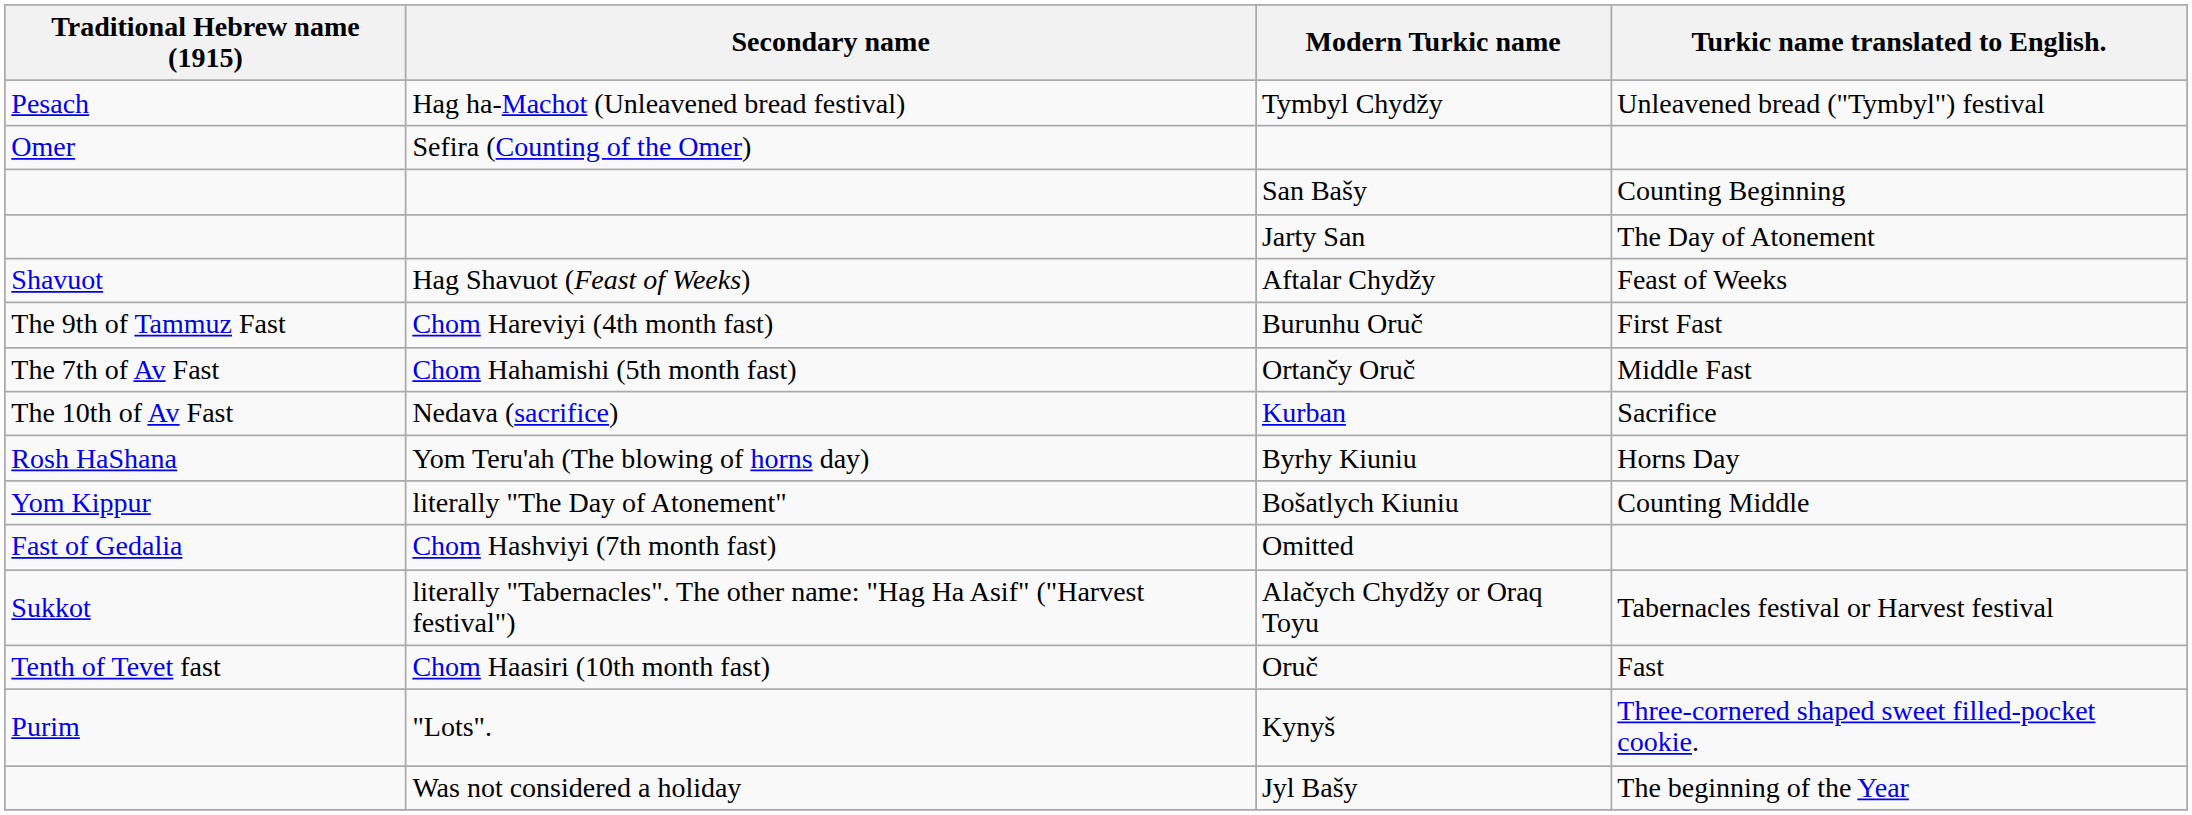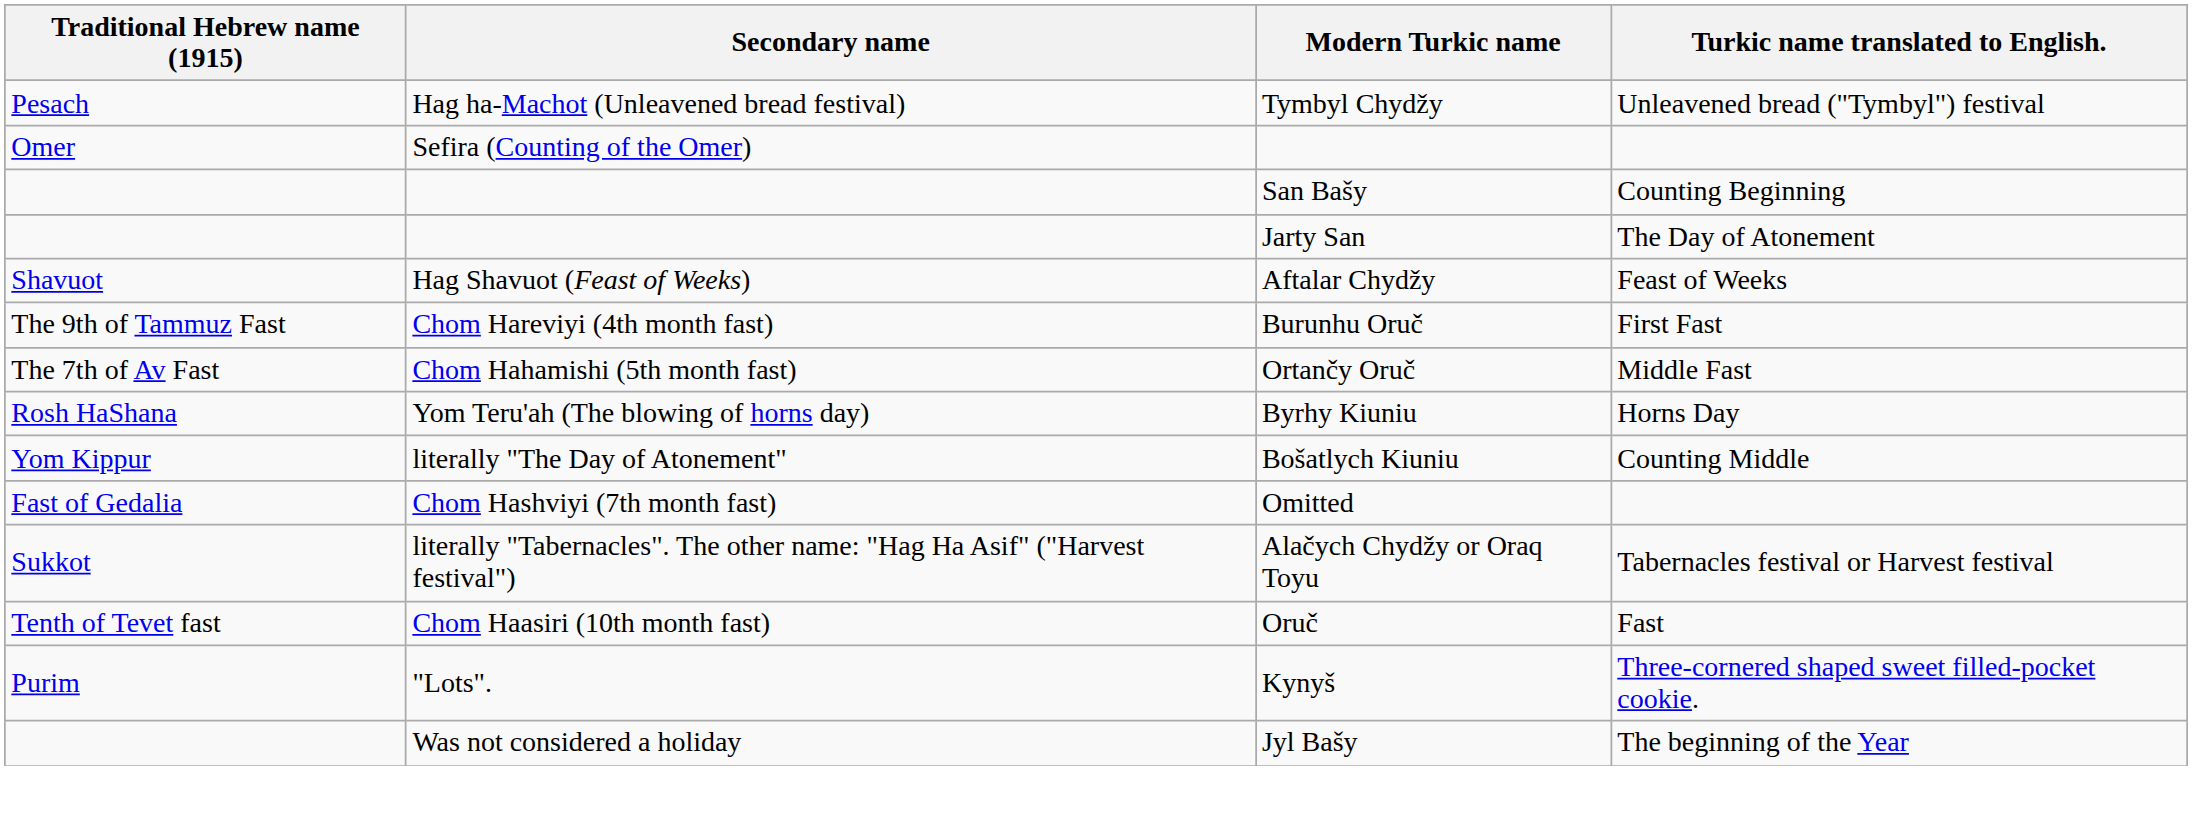 <table class="wikitable">
 <tr class="bright">
 <th>Traditional Hebrew name (1915)</th>
 <th>Secondary name</th>
 <th>Modern Turkic name</th>
 <th>Turkic name translated to English.</th>
 </tr>
 <tr>
 <td><a href='#'>Pesach</a></td>
 <td>Hag ha-<a href='#'>Machot</a> (Unleavened bread festival)</td>
 <td>Tymbyl Chydžy</td>
 <td>Unleavened bread ("Tymbyl") festival</td>
 </tr>
 <tr>
 <td><a href='#'>Omer</a></td>
 <td>Sefira (<a href='#'>Counting of the Omer</a>)</td>
 <td></td>
 <td></td>
 </tr>
 <tr>
 <td></td>
 <td></td>
 <td>San Bašy</td>
 <td>Counting Beginning</td>
 </tr>
 <tr>
 <td></td>
 <td></td>
 <td>Jarty San</td>
 <td>The Day of Atonement</td>
 </tr>
 <tr>
 <td><a href='#'>Shavuot</a></td>
 <td>Hag Shavuot (<em>Feast of Weeks</em>)</td>
 <td>Aftalar Chydžy</td>
 <td>Feast of Weeks</td>
 </tr>
 <tr>
 <td>The 9th of <a href='#'>Tammuz</a> Fast</td>
 <td><a href='#'>Chom</a> Hareviyi (4th month fast)</td>
 <td>Burunhu Oruč</td>
 <td>First Fast</td>
 </tr>
 <tr>
 <td>The 7th of <a href='#'>Av</a> Fast</td>
 <td><a href='#'>Chom</a> Hahamishi (5th month fast)</td>
 <td>Ortančy Oruč</td>
 <td>Middle Fast</td>
 </tr>
 <tr>
-<td>The 10th of <a href='#'>Av</a> Fast</td>
-<td>Nedava (<a href='#'>sacrifice</a>)</td>
-<td><a href='#'>Kurban</a></td>
-<td>Sacrifice</td>
-</tr>
-<tr>
 <td><a href='#'>Rosh HaShana</a></td>
 <td>Yom Teru'ah (The blowing of <a href='#'>horns</a> day)</td>
 <td>Byrhy Kiuniu</td>
 <td>Horns Day</td>
 </tr>
 <tr>
 <td><a href='#'>Yom Kippur</a></td>
 <td>literally "The Day of Atonement"</td>
 <td>Bošatlych Kiuniu</td>
 <td>Counting Middle</td>
 </tr>
 <tr>
 <td><a href='#'>Fast of Gedalia</a></td>
 <td><a href='#'>Chom</a> Hashviyi (7th month fast)</td>
 <td>Omitted</td>
 <td></td>
 </tr>
 <tr>
 <td><a href='#'>Sukkot</a></td>
 <td>literally "Tabernacles". The other name: "Hag Ha Asif" ("Harvest festival")</td>
 <td>Alačych Chydžy or Oraq Toyu</td>
 <td>Tabernacles festival or Harvest festival</td>
 </tr>
 <tr>
 <td><a href='#'>Tenth of Tevet</a> fast</td>
 <td><a href='#'>Chom</a> Haasiri (10th month fast)</td>
 <td>Oruč</td>
 <td>Fast</td>
 </tr>
 <tr>
 <td><a href='#'>Purim</a></td>
 <td>"Lots".</td>
 <td>Kynyš</td>
 <td><a href='#'>Three-cornered shaped sweet filled-pocket cookie</a>.</td>
 </tr>
 <tr>
 <td></td>
 <td>Was not considered a holiday</td>
 <td>Jyl Bašy</td>
 <td>The beginning of the <a href='#'>Year</a></td>
 </tr>
 </table>
